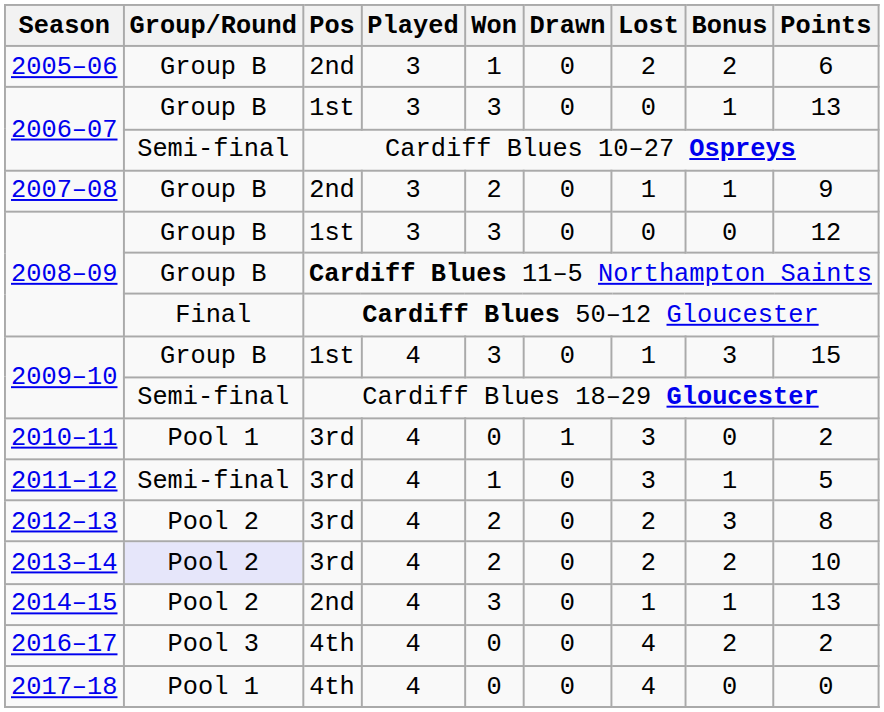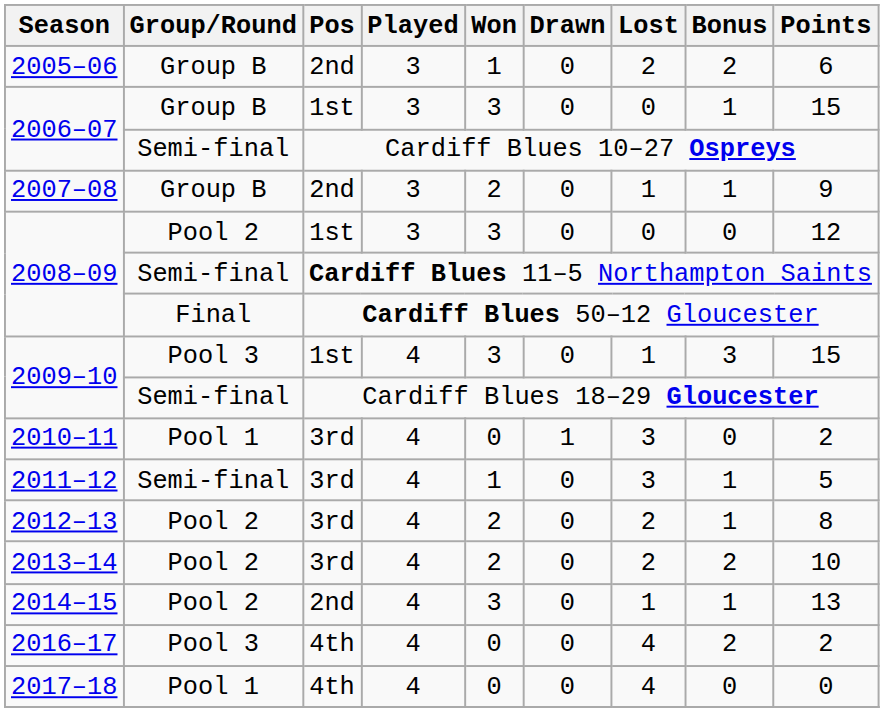 <table class="wikitable" style="text-align:center">
 <tr>
 <th>Season</th>
 <th>Group/Round</th>
 <th>Pos</th>
 <th>Played</th>
 <th>Won</th>
 <th>Drawn</th>
 <th>Lost</th>
 <th>Bonus</th>
 <th>Points</th>
 </tr>
 <tr>
 <td><a href='#'>2005–06</a></td>
 <td>Group B</td>
 <td>2nd</td>
 <td>3</td>
 <td>1</td>
 <td>0</td>
 <td>2</td>
 <td>2</td>
 <td>6</td>
 </tr>
 <tr>
 <td rowspan="2"><a href='#'>2006–07</a></td>
 <td>Group B</td>
 <td>1st</td>
 <td>3</td>
 <td>3</td>
 <td>0</td>
 <td>0</td>
 <td>1</td>
-<td>13</td>
+<td>15</td>
 </tr>
 <tr>
 <td>Semi-final</td>
 <td colspan="8">Cardiff Blues 10–27 <strong><a href='#'>Ospreys</a></strong></td>
 </tr>
 <tr>
 <td><a href='#'>2007–08</a></td>
 <td>Group B</td>
 <td>2nd</td>
 <td>3</td>
 <td>2</td>
 <td>0</td>
 <td>1</td>
 <td>1</td>
 <td>9</td>
 </tr>
 <tr>
 <td rowspan="3"><a href='#'>2008–09</a></td>
-<td>Group B</td>
+<td>Pool 2</td>
 <td>1st</td>
 <td>3</td>
 <td>3</td>
 <td>0</td>
 <td>0</td>
 <td>0</td>
 <td>12</td>
 </tr>
 <tr>
-<td>Group B</td>
+<td>Semi-final</td>
 <td colspan="8"><strong>Cardiff Blues</strong> 11–5 <a href='#'>Northampton Saints</a></td>
 </tr>
 <tr>
 <td>Final</td>
 <td colspan="8"><strong>Cardiff Blues</strong> 50–12 <a href='#'>Gloucester</a></td>
 </tr>
 <tr>
 <td rowspan="2"><a href='#'>2009–10</a></td>
-<td>Group B</td>
+<td>Pool 3</td>
 <td>1st</td>
 <td>4</td>
 <td>3</td>
 <td>0</td>
 <td>1</td>
 <td>3</td>
 <td>15</td>
 </tr>
 <tr>
 <td>Semi-final</td>
 <td colspan="8">Cardiff Blues 18–29 <strong><a href='#'>Gloucester</a></strong></td>
 </tr>
 <tr>
 <td><a href='#'>2010–11</a></td>
 <td>Pool 1</td>
 <td>3rd</td>
 <td>4</td>
 <td>0</td>
 <td>1</td>
 <td>3</td>
 <td>0</td>
 <td>2</td>
 </tr>
 <tr>
 <td><a href='#'>2011–12</a></td>
 <td>Semi-final</td>
 <td>3rd</td>
 <td>4</td>
 <td>1</td>
 <td>0</td>
 <td>3</td>
 <td>1</td>
 <td>5</td>
 </tr>
 <tr>
 <td><a href='#'>2012–13</a></td>
 <td>Pool 2</td>
 <td>3rd</td>
 <td>4</td>
 <td>2</td>
 <td>0</td>
 <td>2</td>
-<td>3</td>
+<td>1</td>
 <td>8</td>
 </tr>
 <tr>
 <td><a href='#'>2013–14</a></td>
-<td style="background: lavender;">Pool 2</td>
+<td>Pool 2</td>
 <td>3rd</td>
 <td>4</td>
 <td>2</td>
 <td>0</td>
 <td>2</td>
 <td>2</td>
 <td>10</td>
 </tr>
 <tr>
 <td><a href='#'>2014–15</a></td>
 <td>Pool 2</td>
 <td>2nd</td>
 <td>4</td>
 <td>3</td>
 <td>0</td>
 <td>1</td>
 <td>1</td>
 <td>13</td>
 </tr>
 <tr>
 <td><a href='#'>2016–17</a></td>
 <td>Pool 3</td>
 <td>4th</td>
 <td>4</td>
 <td>0</td>
 <td>0</td>
 <td>4</td>
 <td>2</td>
 <td>2</td>
 </tr>
 <tr>
 <td><a href='#'>2017–18</a></td>
 <td>Pool 1</td>
 <td>4th</td>
 <td>4</td>
 <td>0</td>
 <td>0</td>
 <td>4</td>
 <td>0</td>
 <td>0</td>
 </tr>
 <tr>
 </tr>
 </table>
